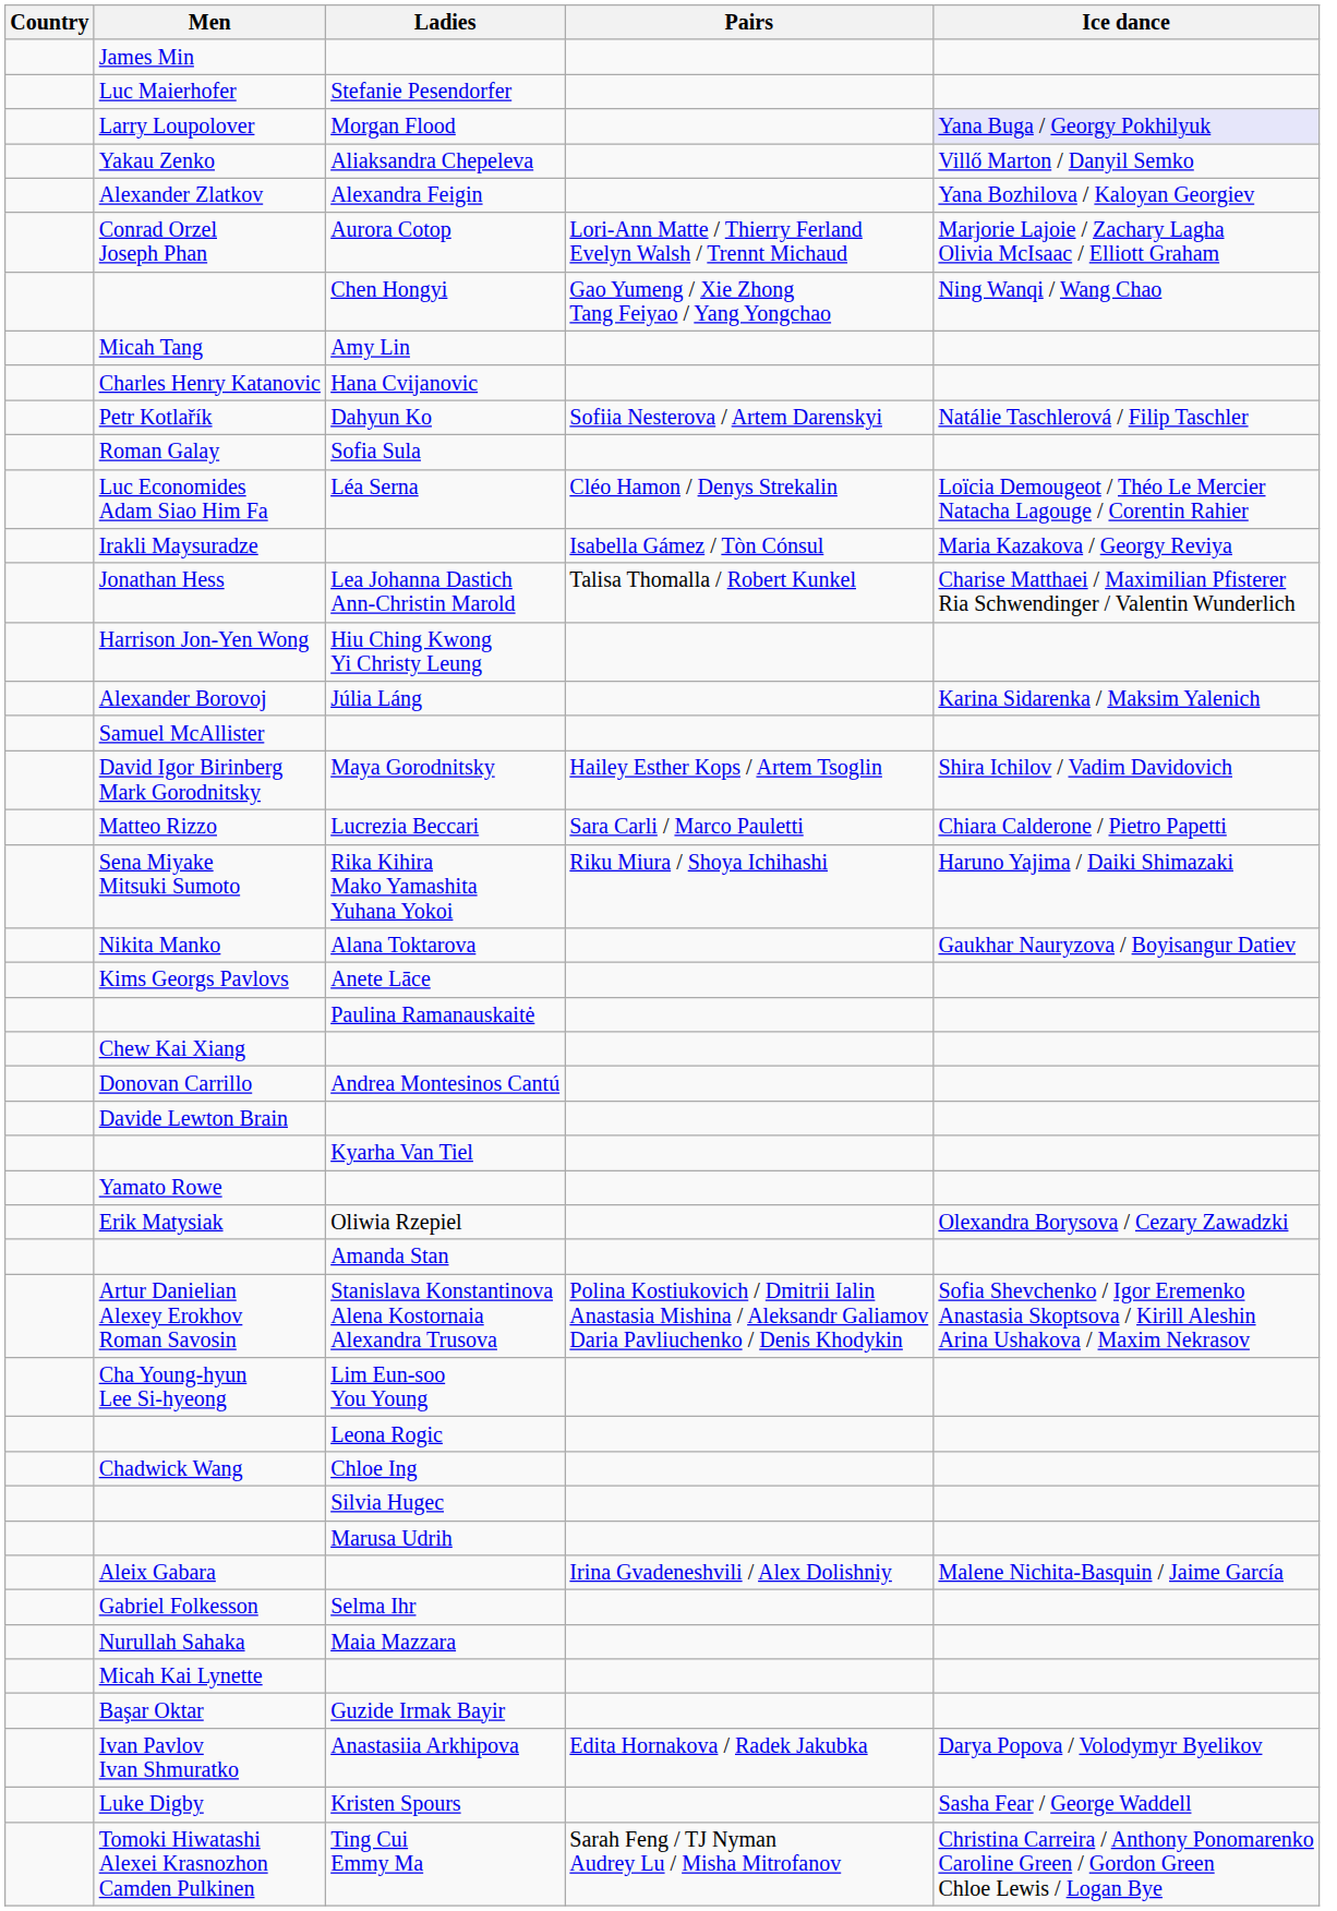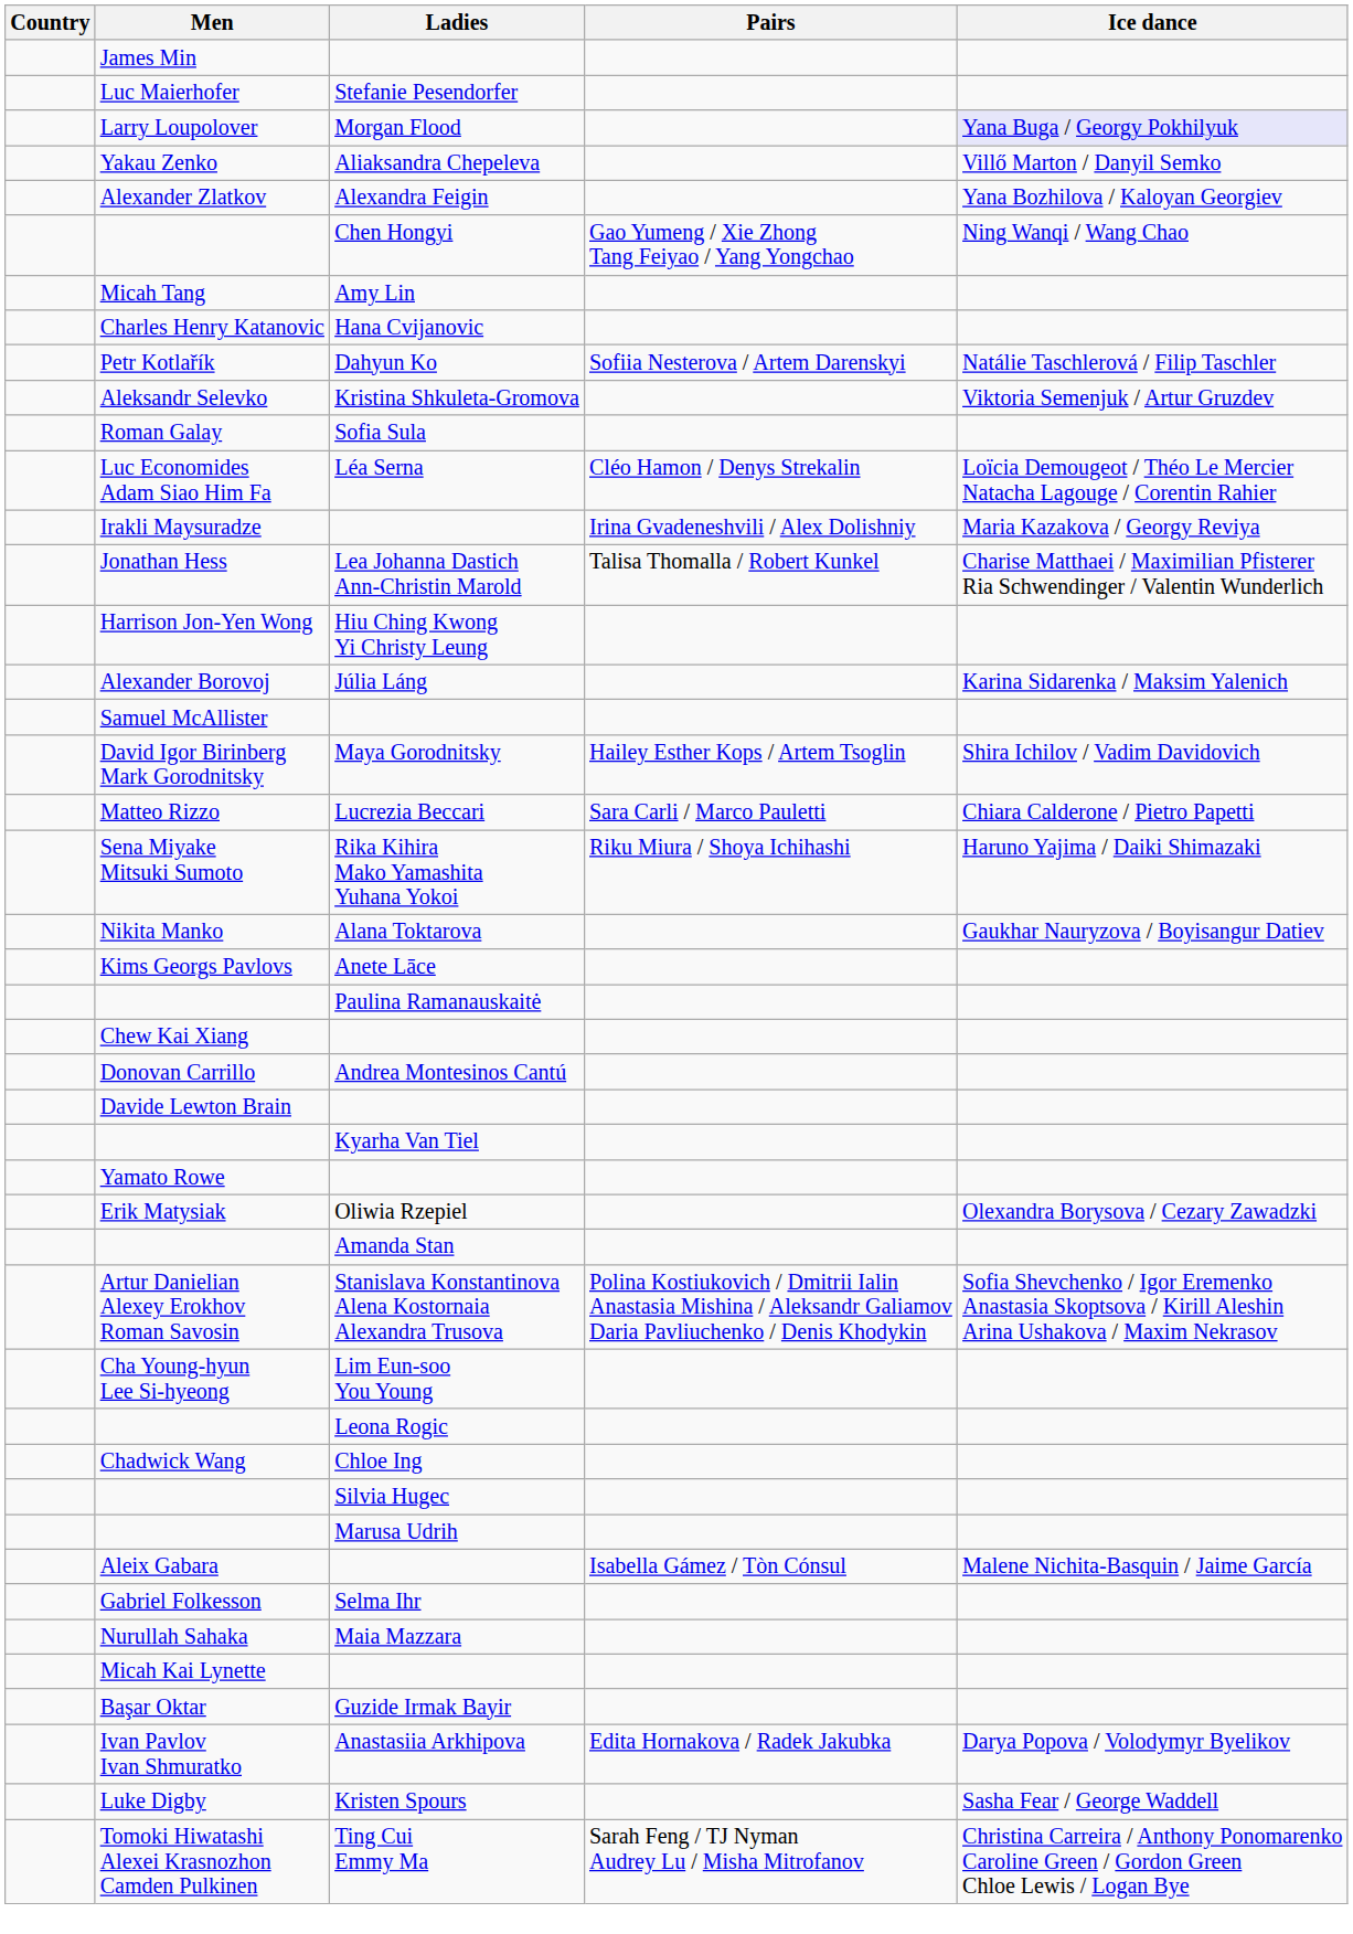 <table class="wikitable">
 <tr>
 <th>Country</th>
 <th>Men</th>
 <th>Ladies</th>
 <th>Pairs</th>
 <th>Ice dance</th>
 </tr>
 <tr valign="top">
 <td></td>
 <td><a href='#'>James Min</a></td>
 <td></td>
 <td></td>
 <td></td>
 </tr>
 <tr valign="top">
 <td></td>
 <td><a href='#'>Luc Maierhofer</a></td>
 <td><a href='#'>Stefanie Pesendorfer</a></td>
 <td></td>
 <td></td>
 </tr>
 <tr valign="top">
 <td></td>
 <td><a href='#'>Larry Loupolover</a></td>
 <td><a href='#'>Morgan Flood</a></td>
 <td></td>
 <td style="background: lavender;"><a href='#'>Yana Buga</a> / <a href='#'>Georgy Pokhilyuk</a></td>
 </tr>
 <tr valign="top">
 <td></td>
 <td><a href='#'>Yakau Zenko</a></td>
 <td><a href='#'>Aliaksandra Chepeleva</a></td>
 <td></td>
 <td><a href='#'>Villő Marton</a> / <a href='#'>Danyil Semko</a></td>
 </tr>
 <tr valign="top">
 <td></td>
 <td><a href='#'>Alexander Zlatkov</a></td>
 <td><a href='#'>Alexandra Feigin</a></td>
 <td></td>
 <td><a href='#'>Yana Bozhilova</a> / <a href='#'>Kaloyan Georgiev</a></td>
 </tr>
 <tr valign="top">
 <td></td>
-<td><a href='#'>Conrad Orzel</a> <br> <a href='#'>Joseph Phan</a></td>
-<td><a href='#'>Aurora Cotop</a></td>
-<td><a href='#'>Lori-Ann Matte</a> / <a href='#'>Thierry Ferland</a> <br> <a href='#'>Evelyn Walsh</a> / <a href='#'>Trennt Michaud</a></td>
-<td><a href='#'>Marjorie Lajoie</a> / <a href='#'>Zachary Lagha</a> <br> <a href='#'>Olivia McIsaac</a> / <a href='#'>Elliott Graham</a></td>
-</tr>
-<tr valign="top">
-<td></td>
 <td></td>
 <td><a href='#'>Chen Hongyi</a></td>
 <td><a href='#'>Gao Yumeng</a> / <a href='#'>Xie Zhong</a> <br> <a href='#'>Tang Feiyao</a> / <a href='#'>Yang Yongchao</a></td>
 <td><a href='#'>Ning Wanqi</a> / <a href='#'>Wang Chao</a></td>
 </tr>
 <tr valign="top">
 <td></td>
 <td><a href='#'>Micah Tang</a></td>
 <td><a href='#'>Amy Lin</a></td>
 <td></td>
 <td></td>
 </tr>
 <tr valign="top">
 <td></td>
 <td><a href='#'>Charles Henry Katanovic</a></td>
 <td><a href='#'>Hana Cvijanovic</a></td>
 <td></td>
 <td></td>
 </tr>
 <tr valign="top">
 <td></td>
 <td><a href='#'>Petr Kotlařík</a></td>
 <td><a href='#'>Dahyun Ko</a></td>
 <td><a href='#'>Sofiia Nesterova</a> / <a href='#'>Artem Darenskyi</a></td>
 <td><a href='#'>Natálie Taschlerová</a> / <a href='#'>Filip Taschler</a></td>
 </tr>
 <tr valign="top">
 <td></td>
+<td><a href='#'>Aleksandr Selevko</a></td>
+<td><a href='#'>Kristina Shkuleta-Gromova</a></td>
+<td></td>
+<td><a href='#'>Viktoria Semenjuk</a> / <a href='#'>Artur Gruzdev</a></td>
+</tr>
+<tr valign="top">
+<td></td>
 <td><a href='#'>Roman Galay</a></td>
 <td><a href='#'>Sofia Sula</a></td>
 <td></td>
 <td></td>
 </tr>
 <tr valign="top">
 <td></td>
 <td><a href='#'>Luc Economides</a> <br> <a href='#'>Adam Siao Him Fa</a></td>
 <td><a href='#'>Léa Serna</a></td>
 <td><a href='#'>Cléo Hamon</a> / <a href='#'>Denys Strekalin</a></td>
 <td><a href='#'>Loïcia Demougeot</a> / <a href='#'>Théo Le Mercier</a> <br> <a href='#'>Natacha Lagouge</a> / <a href='#'>Corentin Rahier</a></td>
 </tr>
 <tr valign="top">
 <td></td>
 <td><a href='#'>Irakli Maysuradze</a></td>
 <td></td>
-<td><a href='#'>Isabella Gámez</a> / <a href='#'>Tòn Cónsul</a></td>
+<td><a href='#'>Irina Gvadeneshvili</a> / <a href='#'>Alex Dolishniy</a></td>
 <td><a href='#'>Maria Kazakova</a> / <a href='#'>Georgy Reviya</a></td>
 </tr>
 <tr valign="top">
 <td></td>
 <td><a href='#'>Jonathan Hess</a></td>
 <td><a href='#'>Lea Johanna Dastich</a> <br> <a href='#'>Ann-Christin Marold</a></td>
 <td>Talisa Thomalla / <a href='#'>Robert Kunkel</a></td>
 <td><a href='#'>Charise Matthaei</a> / <a href='#'>Maximilian Pfisterer</a> <br> Ria Schwendinger / Valentin Wunderlich</td>
 </tr>
 <tr valign="top">
 <td></td>
 <td><a href='#'>Harrison Jon-Yen Wong</a></td>
 <td><a href='#'>Hiu Ching Kwong</a> <br> <a href='#'>Yi Christy Leung</a></td>
 <td></td>
 <td></td>
 </tr>
 <tr valign="top">
 <td></td>
 <td><a href='#'>Alexander Borovoj</a></td>
 <td><a href='#'>Júlia Láng</a></td>
 <td></td>
 <td><a href='#'>Karina Sidarenka</a> / <a href='#'>Maksim Yalenich</a></td>
 </tr>
 <tr valign="top">
 <td></td>
 <td><a href='#'>Samuel McAllister</a></td>
 <td></td>
 <td></td>
 <td></td>
 </tr>
 <tr valign="top">
 <td></td>
 <td><a href='#'>David Igor Birinberg</a> <br> <a href='#'>Mark Gorodnitsky</a></td>
 <td><a href='#'>Maya Gorodnitsky</a></td>
 <td><a href='#'>Hailey Esther Kops</a> / <a href='#'>Artem Tsoglin</a></td>
 <td><a href='#'>Shira Ichilov</a> / <a href='#'>Vadim Davidovich</a></td>
 </tr>
 <tr valign="top">
 <td></td>
 <td><a href='#'>Matteo Rizzo</a></td>
 <td><a href='#'>Lucrezia Beccari</a></td>
 <td><a href='#'>Sara Carli</a> / <a href='#'>Marco Pauletti</a></td>
 <td><a href='#'>Chiara Calderone</a> / <a href='#'>Pietro Papetti</a></td>
 </tr>
 <tr valign="top">
 <td></td>
 <td><a href='#'>Sena Miyake</a> <br> <a href='#'>Mitsuki Sumoto</a></td>
 <td><a href='#'>Rika Kihira</a> <br> <a href='#'>Mako Yamashita</a> <br> <a href='#'>Yuhana Yokoi</a></td>
 <td><a href='#'>Riku Miura</a> / <a href='#'>Shoya Ichihashi</a></td>
 <td><a href='#'>Haruno Yajima</a> / <a href='#'>Daiki Shimazaki</a></td>
 </tr>
 <tr valign="top">
 <td></td>
 <td><a href='#'>Nikita Manko</a></td>
 <td><a href='#'>Alana Toktarova</a></td>
 <td></td>
 <td><a href='#'>Gaukhar Nauryzova</a> / <a href='#'>Boyisangur Datiev</a></td>
 </tr>
 <tr valign="top">
 <td></td>
 <td><a href='#'>Kims Georgs Pavlovs</a></td>
 <td><a href='#'>Anete Lāce</a></td>
 <td></td>
 <td></td>
 </tr>
 <tr valign="top">
 <td></td>
 <td></td>
 <td><a href='#'>Paulina Ramanauskaitė</a></td>
 <td></td>
 <td></td>
 </tr>
 <tr valign="top">
 <td></td>
 <td><a href='#'>Chew Kai Xiang</a></td>
 <td></td>
 <td></td>
 <td></td>
 </tr>
 <tr valign="top">
 <td></td>
 <td><a href='#'>Donovan Carrillo</a></td>
 <td><a href='#'>Andrea Montesinos Cantú</a></td>
 <td></td>
 <td></td>
 </tr>
 <tr valign="top">
 <td></td>
 <td><a href='#'>Davide Lewton Brain</a></td>
 <td></td>
 <td></td>
 <td></td>
 </tr>
 <tr valign="top">
 <td></td>
 <td></td>
 <td><a href='#'>Kyarha Van Tiel</a></td>
 <td></td>
 <td></td>
 </tr>
 <tr valign="top">
 <td></td>
 <td><a href='#'>Yamato Rowe</a></td>
 <td></td>
 <td></td>
 <td></td>
 </tr>
 <tr valign="top">
 <td></td>
 <td><a href='#'>Erik Matysiak</a></td>
 <td>Oliwia Rzepiel</td>
 <td></td>
 <td><a href='#'>Olexandra Borysova</a> / <a href='#'>Cezary Zawadzki</a></td>
 </tr>
 <tr valign="top">
 <td></td>
 <td></td>
 <td><a href='#'>Amanda Stan</a></td>
 <td></td>
 <td></td>
 </tr>
 <tr valign="top">
 <td></td>
 <td><a href='#'>Artur Danielian</a> <br> <a href='#'>Alexey Erokhov</a> <br> <a href='#'>Roman Savosin</a></td>
 <td><a href='#'>Stanislava Konstantinova</a> <br> <a href='#'>Alena Kostornaia</a> <br> <a href='#'>Alexandra Trusova</a></td>
 <td><a href='#'>Polina Kostiukovich</a> / <a href='#'>Dmitrii Ialin</a> <br> <a href='#'>Anastasia Mishina</a> / <a href='#'>Aleksandr Galiamov</a> <br> <a href='#'>Daria Pavliuchenko</a> / <a href='#'>Denis Khodykin</a></td>
 <td><a href='#'>Sofia Shevchenko</a> / <a href='#'>Igor Eremenko</a> <br> <a href='#'>Anastasia Skoptsova</a> / <a href='#'>Kirill Aleshin</a> <br> <a href='#'>Arina Ushakova</a> / <a href='#'>Maxim Nekrasov</a></td>
 </tr>
 <tr valign="top">
 <td></td>
 <td><a href='#'>Cha Young-hyun</a> <br> <a href='#'>Lee Si-hyeong</a></td>
 <td><a href='#'>Lim Eun-soo</a> <br>  <a href='#'>You Young</a></td>
 <td></td>
 <td></td>
 </tr>
 <tr valign="top">
 <td></td>
 <td></td>
 <td><a href='#'>Leona Rogic</a></td>
 <td></td>
 <td></td>
 </tr>
 <tr valign="top">
 <td></td>
 <td><a href='#'>Chadwick Wang</a></td>
 <td><a href='#'>Chloe Ing</a></td>
 <td></td>
 <td></td>
 </tr>
 <tr valign="top">
 <td></td>
 <td></td>
 <td><a href='#'>Silvia Hugec</a></td>
 <td></td>
 <td></td>
 </tr>
 <tr valign="top">
 <td></td>
 <td></td>
 <td><a href='#'>Marusa Udrih</a></td>
 <td></td>
 <td></td>
 </tr>
 <tr valign="top">
 <td></td>
 <td><a href='#'>Aleix Gabara</a></td>
 <td></td>
-<td><a href='#'>Irina Gvadeneshvili</a> / <a href='#'>Alex Dolishniy</a></td>
+<td><a href='#'>Isabella Gámez</a> / <a href='#'>Tòn Cónsul</a></td>
 <td><a href='#'>Malene Nichita-Basquin</a> / <a href='#'>Jaime García</a></td>
 </tr>
 <tr valign="top">
 <td></td>
 <td><a href='#'>Gabriel Folkesson</a></td>
 <td><a href='#'>Selma Ihr</a></td>
 <td></td>
 <td></td>
 </tr>
 <tr valign="top">
 <td></td>
 <td><a href='#'>Nurullah Sahaka</a></td>
 <td><a href='#'>Maia Mazzara</a></td>
 <td></td>
 <td></td>
 </tr>
 <tr valign="top">
 <td></td>
 <td><a href='#'>Micah Kai Lynette</a></td>
 <td></td>
 <td></td>
 <td></td>
 </tr>
 <tr valign="top">
 <td></td>
 <td><a href='#'>Başar Oktar</a></td>
 <td><a href='#'>Guzide Irmak Bayir</a></td>
 <td></td>
 <td></td>
 </tr>
 <tr valign="top">
 <td></td>
 <td><a href='#'>Ivan Pavlov</a> <br> <a href='#'>Ivan Shmuratko</a></td>
 <td><a href='#'>Anastasiia Arkhipova</a></td>
 <td><a href='#'>Edita Hornakova</a> / <a href='#'>Radek Jakubka</a></td>
 <td><a href='#'>Darya Popova</a> / <a href='#'>Volodymyr Byelikov</a></td>
 </tr>
 <tr valign="top">
 <td></td>
 <td><a href='#'>Luke Digby</a></td>
 <td><a href='#'>Kristen Spours</a></td>
 <td></td>
 <td><a href='#'>Sasha Fear</a> / <a href='#'>George Waddell</a></td>
 </tr>
 <tr valign="top">
 <td></td>
 <td><a href='#'>Tomoki Hiwatashi</a> <br> <a href='#'>Alexei Krasnozhon</a> <br> <a href='#'>Camden Pulkinen</a></td>
 <td><a href='#'>Ting Cui</a> <br> <a href='#'>Emmy Ma</a></td>
 <td>Sarah Feng / TJ Nyman  <br> <a href='#'>Audrey Lu</a> / <a href='#'>Misha Mitrofanov</a></td>
 <td><a href='#'>Christina Carreira</a> / <a href='#'>Anthony Ponomarenko</a> <br> <a href='#'>Caroline Green</a> / <a href='#'>Gordon Green</a> <br> Chloe Lewis / <a href='#'>Logan Bye</a></td>
 </tr>
 </table>
